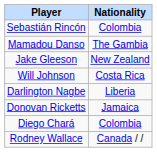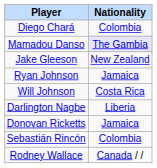 <table class="wikitable" style="text-align:center; margin-left:1em; font-size:85%;">
 <tr>
 <th style="background:#c2ddff; color:black; text-align:center;">Player</th>
 <th style="background:#c2ddff; color:black; text-align:center;">Nationality</th>
 </tr>
 <tr>
-<td><a href='#'>Sebastián Rincón</a></td>
+<td><a href='#'>Diego Chará</a></td>
 <td> <a href='#'>Colombia</a></td>
 </tr>
 <tr>
 <td><a href='#'>Mamadou Danso</a></td>
-<td> <a href='#'>The Gambia</a></td>
+<td style="background: lavender;"> <a href='#'>The Gambia</a></td>
 </tr>
 <tr>
 <td><a href='#'>Jake Gleeson</a></td>
 <td> <a href='#'>New Zealand</a></td>
+</tr>
+<tr>
+<td><a href='#'>Ryan Johnson</a></td>
+<td> <a href='#'>Jamaica</a></td>
 </tr>
 <tr>
 <td><a href='#'>Will Johnson</a></td>
 <td> <a href='#'>Costa Rica</a></td>
 </tr>
 <tr>
 <td><a href='#'>Darlington Nagbe</a></td>
 <td> <a href='#'>Liberia</a></td>
 </tr>
 <tr>
 <td><a href='#'>Donovan Ricketts</a></td>
 <td> <a href='#'>Jamaica</a></td>
 </tr>
 <tr>
-<td><a href='#'>Diego Chará</a></td>
+<td><a href='#'>Sebastián Rincón</a></td>
 <td> <a href='#'>Colombia</a></td>
 </tr>
 <tr>
 <td><a href='#'>Rodney Wallace</a></td>
 <td> <a href='#'>Canada</a> /  / </td>
 </tr>
 </table>
